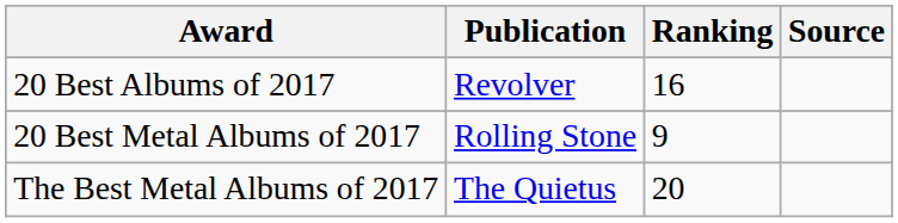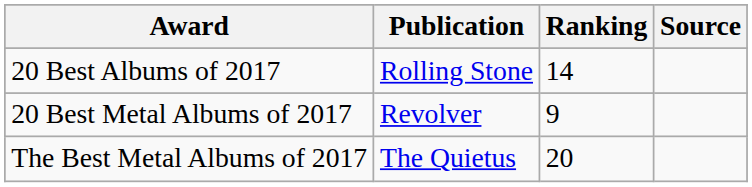 <table class="wikitable sortable">
 <tr>
 <th>Award</th>
 <th>Publication</th>
 <th>Ranking</th>
 <th>Source</th>
 </tr>
 <tr>
 <td>20 Best Albums of 2017</td>
-<td><a href='#'>Revolver</a></td>
-<td>16</td>
+<td><a href='#'>Rolling Stone</a></td>
+<td>14</td>
 <td></td>
 </tr>
 <tr>
 <td>20 Best Metal Albums of 2017</td>
-<td><a href='#'>Rolling Stone</a></td>
+<td><a href='#'>Revolver</a></td>
 <td>9</td>
 <td></td>
 </tr>
 <tr>
 <td>The Best Metal Albums of 2017</td>
 <td><a href='#'>The Quietus</a></td>
 <td>20</td>
 <td></td>
 </tr>
 </table>
